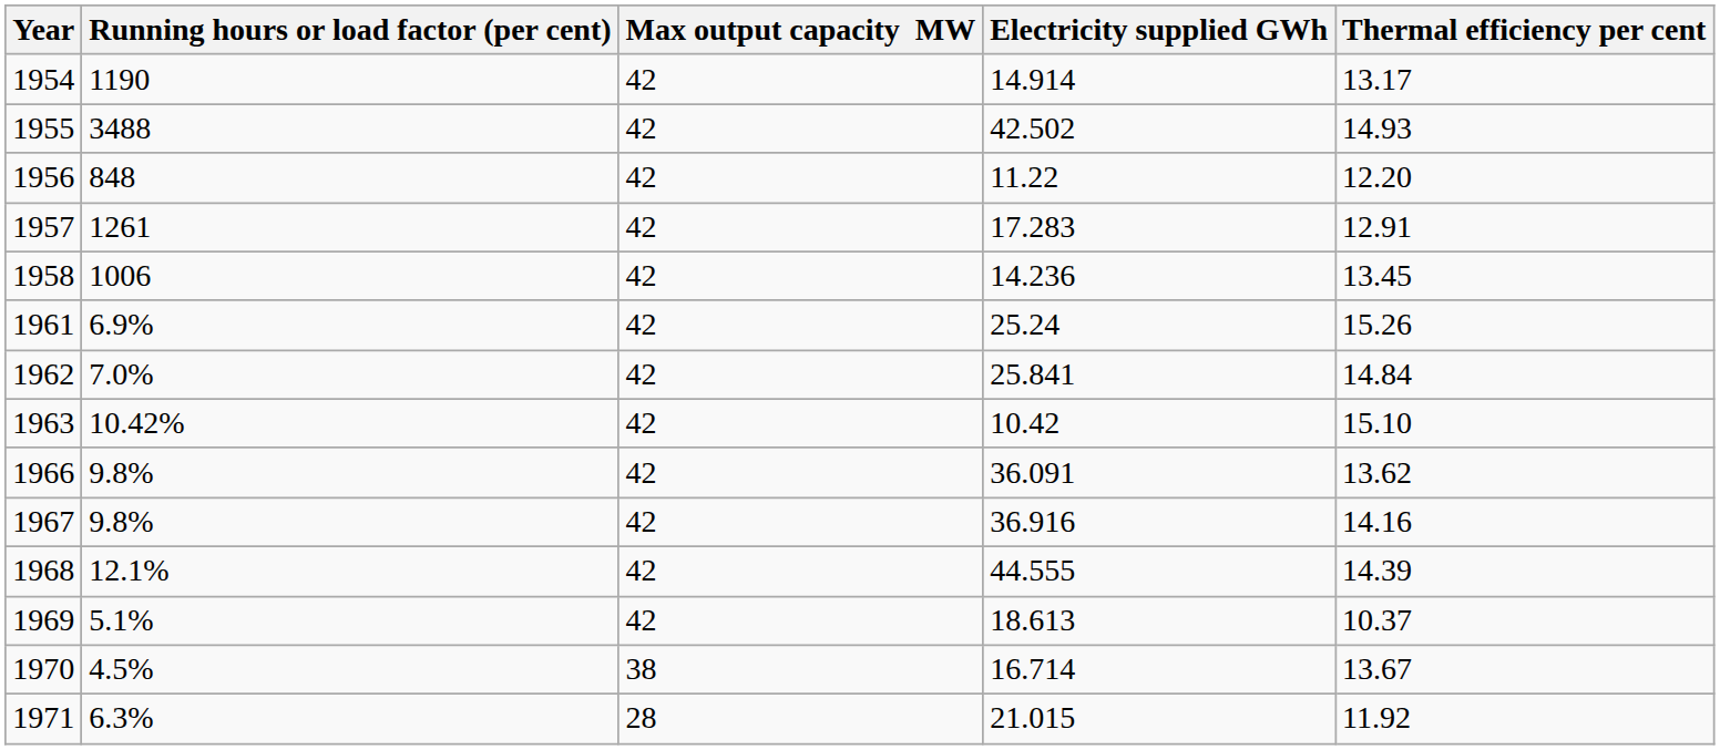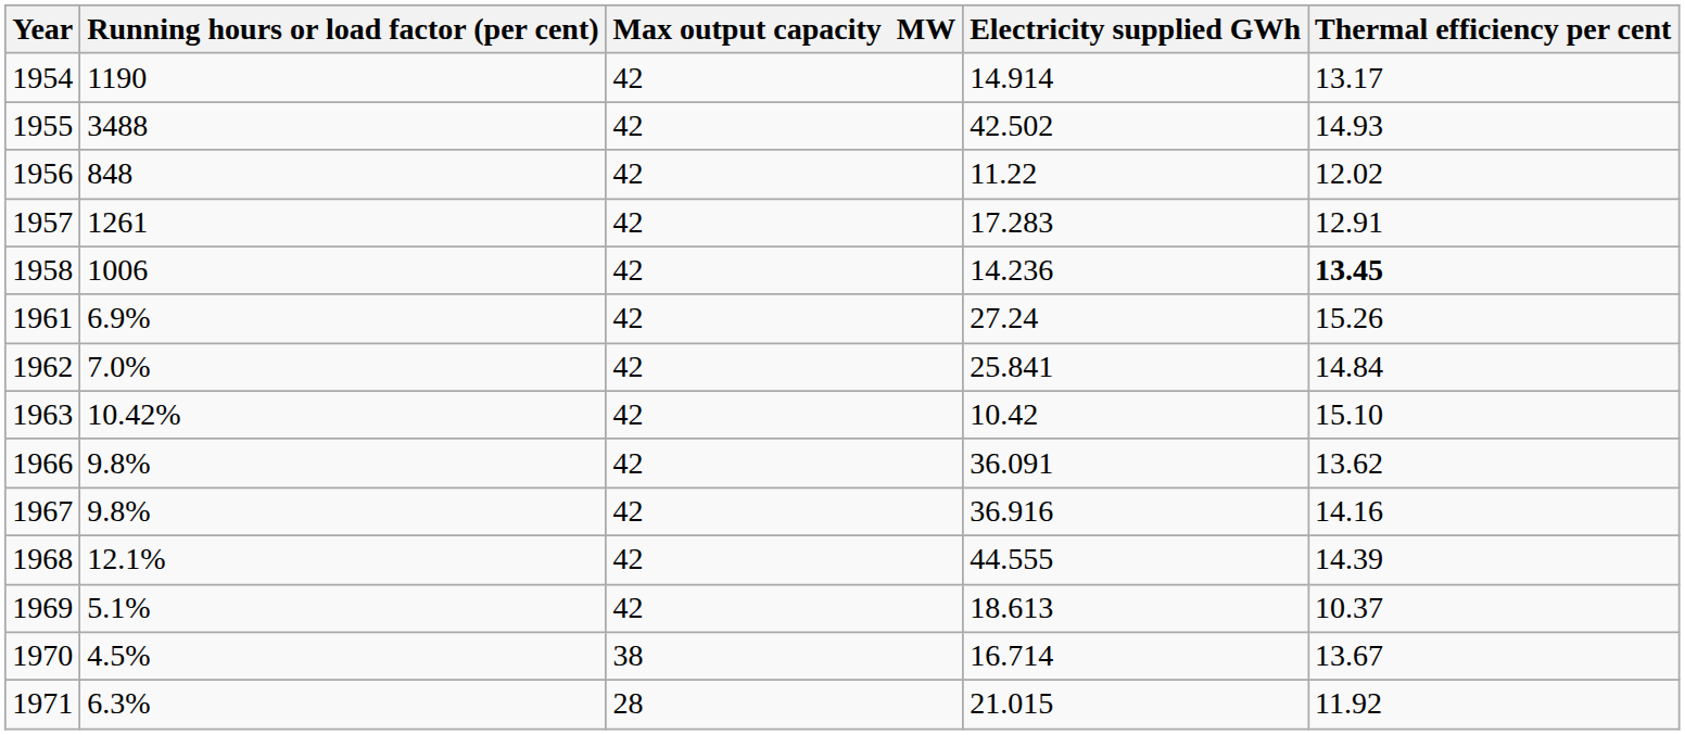 <table class="wikitable">
 <tr>
 <th>Year</th>
 <th>Running hours or load factor (per cent)</th>
 <th>Max output capacity  MW</th>
 <th>Electricity supplied GWh</th>
 <th>Thermal efficiency per cent</th>
 </tr>
 <tr>
 <td>1954</td>
 <td>1190</td>
 <td>42</td>
 <td>14.914</td>
 <td>13.17</td>
 </tr>
 <tr>
 <td>1955</td>
 <td>3488</td>
 <td>42</td>
 <td>42.502</td>
 <td>14.93</td>
 </tr>
 <tr>
 <td>1956</td>
 <td>848</td>
 <td>42</td>
 <td>11.22</td>
-<td>12.20</td>
+<td>12.02</td>
 </tr>
 <tr>
 <td>1957</td>
 <td>1261</td>
 <td>42</td>
 <td>17.283</td>
 <td>12.91</td>
 </tr>
 <tr>
 <td>1958</td>
 <td>1006</td>
 <td>42</td>
 <td>14.236</td>
-<td>13.45</td>
+<td><strong>13.45</strong></td>
 </tr>
 <tr>
 <td>1961</td>
 <td>6.9%</td>
 <td>42</td>
-<td>25.24</td>
+<td>27.24</td>
 <td>15.26</td>
 </tr>
 <tr>
 <td>1962</td>
 <td>7.0%</td>
 <td>42</td>
 <td>25.841</td>
 <td>14.84</td>
 </tr>
 <tr>
 <td>1963</td>
 <td>10.42%</td>
 <td>42</td>
 <td>10.42</td>
 <td>15.10</td>
 </tr>
 <tr>
 <td>1966</td>
 <td>9.8%</td>
 <td>42</td>
 <td>36.091</td>
 <td>13.62</td>
 </tr>
 <tr>
 <td>1967</td>
 <td>9.8%</td>
 <td>42</td>
 <td>36.916</td>
 <td>14.16</td>
 </tr>
 <tr>
 <td>1968</td>
 <td>12.1%</td>
 <td>42</td>
 <td>44.555</td>
 <td>14.39</td>
 </tr>
 <tr>
 <td>1969</td>
 <td>5.1%</td>
 <td>42</td>
 <td>18.613</td>
 <td>10.37</td>
 </tr>
 <tr>
 <td>1970</td>
 <td>4.5%</td>
 <td>38</td>
 <td>16.714</td>
 <td>13.67</td>
 </tr>
 <tr>
 <td>1971</td>
 <td>6.3%</td>
 <td>28</td>
 <td>21.015</td>
 <td>11.92</td>
 </tr>
 </table>
